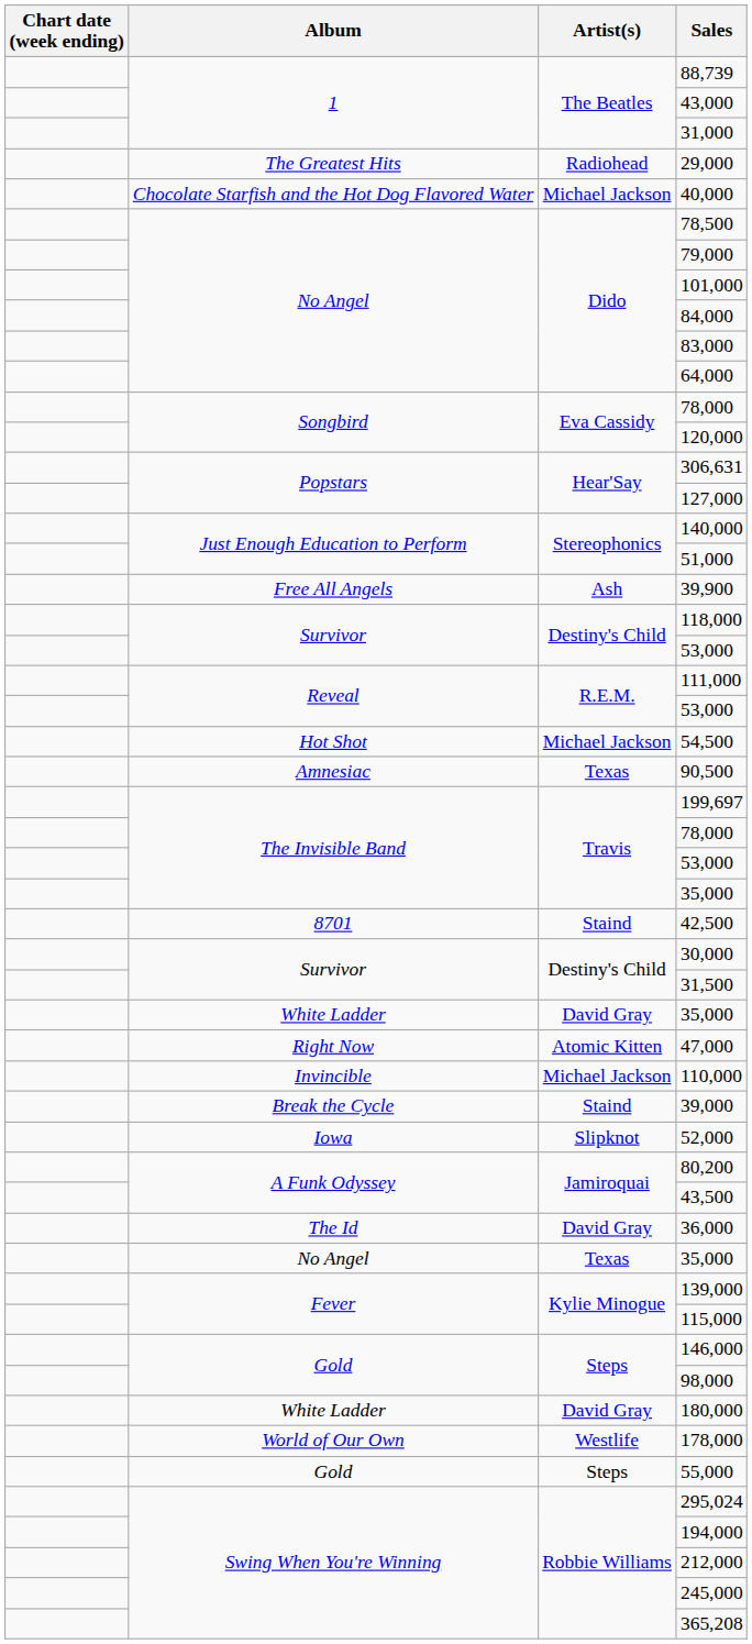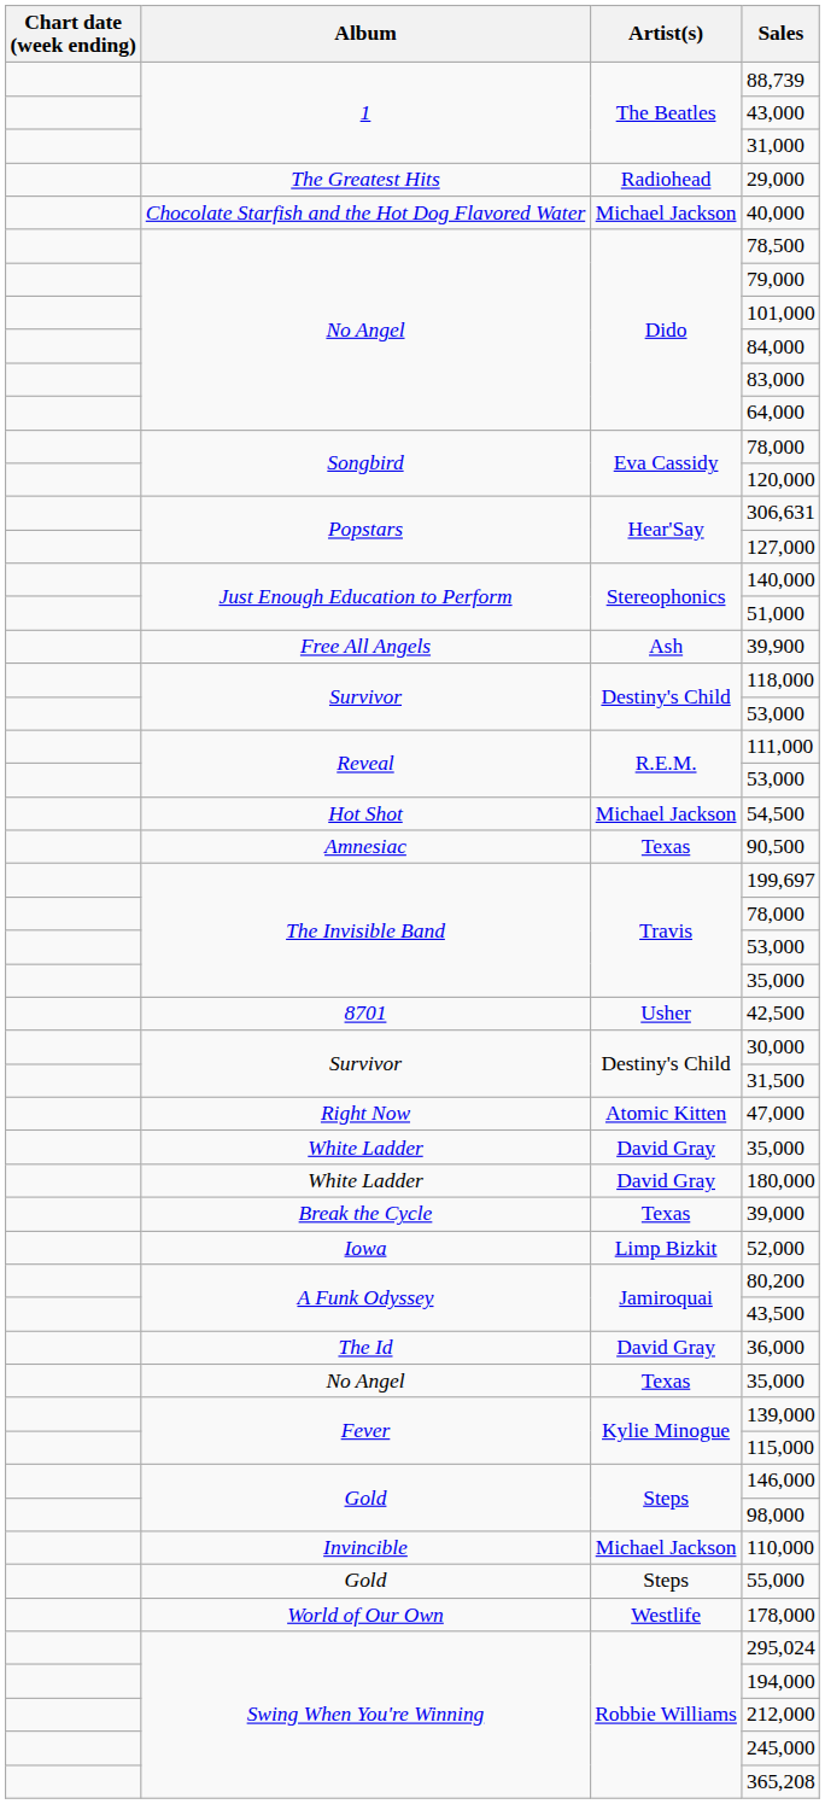 <table class="wikitable">
 <tr>
 <th style="text-align:center;">Chart date<br>(week ending)</th>
 <th style="text-align:center;">Album</th>
 <th style="text-align:center;">Artist(s)</th>
 <th style="text-align:center;">Sales</th>
 </tr>
 <tr>
 <td style="text-align:left;"></td>
 <td style="text-align:center;" rowspan="3"><em><a href='#'>1</a></em></td>
 <td style="text-align:center;" rowspan="3"><a href='#'>The Beatles</a></td>
 <td style="text-align:left;">88,739</td>
 </tr>
 <tr>
 <td style="text-align:left;"></td>
 <td style="text-align:left;">43,000</td>
 </tr>
 <tr>
 <td style="text-align:left;"></td>
 <td style="text-align:left;">31,000</td>
 </tr>
 <tr>
 <td style="text-align:left;"></td>
 <td style="text-align:center;"><em><a href='#'>The Greatest Hits</a></em></td>
 <td style="text-align:center;"><a href='#'>Radiohead</a></td>
 <td style="text-align:left;">29,000</td>
 </tr>
 <tr>
 <td style="text-align:left;"></td>
 <td style="text-align:center;"><em><a href='#'>Chocolate Starfish and the Hot Dog Flavored Water</a></em></td>
 <td style="text-align:center;"><a href='#'>Michael Jackson</a></td>
 <td style="text-align:left;">40,000</td>
 </tr>
 <tr>
 <td style="text-align:left;"></td>
 <td style="text-align:center;" rowspan="6"><em><a href='#'>No Angel</a></em></td>
 <td style="text-align:center;" rowspan="6"><a href='#'>Dido</a></td>
 <td style="text-align:left;">78,500</td>
 </tr>
 <tr>
 <td style="text-align:left;"></td>
 <td style="text-align:left;">79,000</td>
 </tr>
 <tr>
 <td style="text-align:left;"></td>
 <td style="text-align:left;">101,000</td>
 </tr>
 <tr>
 <td style="text-align:left;"></td>
 <td style="text-align:left;">84,000</td>
 </tr>
 <tr>
 <td style="text-align:left;"></td>
 <td style="text-align:left;">83,000</td>
 </tr>
 <tr>
 <td style="text-align:left;"></td>
 <td style="text-align:left;">64,000</td>
 </tr>
 <tr>
 <td style="text-align:left;"></td>
 <td style="text-align:center;" rowspan="2"><em><a href='#'>Songbird</a></em></td>
 <td style="text-align:center;" rowspan="2"><a href='#'>Eva Cassidy</a></td>
 <td style="text-align:left;">78,000</td>
 </tr>
 <tr>
 <td style="text-align:left;"></td>
 <td style="text-align:left;">120,000</td>
 </tr>
 <tr>
 <td style="text-align:left;"></td>
 <td style="text-align:center;" rowspan="2"><em><a href='#'>Popstars</a></em></td>
 <td style="text-align:center;" rowspan="2"><a href='#'>Hear'Say</a></td>
 <td style="text-align:left;">306,631</td>
 </tr>
 <tr>
 <td style="text-align:left;"></td>
 <td style="text-align:left;">127,000</td>
 </tr>
 <tr>
 <td style="text-align:left;"></td>
 <td style="text-align:center;" rowspan="2"><em><a href='#'>Just Enough Education to Perform</a></em></td>
 <td style="text-align:center;" rowspan="2"><a href='#'>Stereophonics</a></td>
 <td style="text-align:left;">140,000</td>
 </tr>
 <tr>
 <td style="text-align:left;"></td>
 <td style="text-align:left;">51,000</td>
 </tr>
 <tr>
 <td style="text-align:left;"></td>
 <td style="text-align:center;"><em><a href='#'>Free All Angels</a></em></td>
 <td style="text-align:center;"><a href='#'>Ash</a></td>
 <td style="text-align:left;">39,900</td>
 </tr>
 <tr>
 <td style="text-align:left;"></td>
 <td style="text-align:center;" rowspan="2"><em><a href='#'>Survivor</a></em></td>
 <td style="text-align:center;" rowspan="2"><a href='#'>Destiny's Child</a></td>
 <td style="text-align:left;">118,000</td>
 </tr>
 <tr>
 <td style="text-align:left;"></td>
 <td style="text-align:left;">53,000</td>
 </tr>
 <tr>
 <td style="text-align:left;"></td>
 <td style="text-align:center;" rowspan="2"><em><a href='#'>Reveal</a></em></td>
 <td style="text-align:center;" rowspan="2"><a href='#'>R.E.M.</a></td>
 <td style="text-align:left;">111,000</td>
 </tr>
 <tr>
 <td style="text-align:left;"></td>
 <td style="text-align:left;">53,000</td>
 </tr>
 <tr>
 <td style="text-align:left;"></td>
 <td style="text-align:center;"><em><a href='#'>Hot Shot</a></em></td>
 <td style="text-align:center;"><a href='#'>Michael Jackson</a></td>
 <td style="text-align:left;">54,500</td>
 </tr>
 <tr>
 <td style="text-align:left;"></td>
 <td style="text-align:center;"><em><a href='#'>Amnesiac</a></em></td>
 <td style="text-align:center;"><a href='#'>Texas</a></td>
 <td style="text-align:left;">90,500</td>
 </tr>
 <tr>
 <td style="text-align:left;"></td>
 <td style="text-align:center;" rowspan="4"><em><a href='#'>The Invisible Band</a></em></td>
 <td style="text-align:center;" rowspan="4"><a href='#'>Travis</a></td>
 <td style="text-align:left;">199,697</td>
 </tr>
 <tr>
 <td style="text-align:left;"></td>
 <td style="text-align:left;">78,000</td>
 </tr>
 <tr>
 <td style="text-align:left;"></td>
 <td style="text-align:left;">53,000</td>
 </tr>
 <tr>
 <td style="text-align:left;"></td>
 <td style="text-align:left;">35,000</td>
 </tr>
 <tr>
 <td style="text-align:left;"></td>
 <td style="text-align:center;"><em><a href='#'>8701</a></em></td>
-<td style="text-align:center;"><a href='#'>Staind</a></td>
+<td style="text-align:center;"><a href='#'>Usher</a></td>
 <td style="text-align:left;">42,500</td>
 </tr>
 <tr>
 <td style="text-align:left;"></td>
 <td style="text-align:center;" rowspan="2"><em>Survivor</em></td>
 <td style="text-align:center;" rowspan="2">Destiny's Child</td>
 <td style="text-align:left;">30,000</td>
 </tr>
 <tr>
 <td style="text-align:left;"></td>
 <td style="text-align:left;">31,500</td>
 </tr>
 <tr>
 <td style="text-align:left;"></td>
+<td style="text-align:center;"><em><a href='#'>Right Now</a></em></td>
+<td style="text-align:center;"><a href='#'>Atomic Kitten</a></td>
+<td style="text-align:left;">47,000</td>
+</tr>
+<tr>
+<td style="text-align:left;"></td>
 <td style="text-align:center;"><em><a href='#'>White Ladder</a></em></td>
 <td style="text-align:center;"><a href='#'>David Gray</a></td>
 <td style="text-align:left;">35,000</td>
 </tr>
 <tr>
 <td style="text-align:left;"></td>
-<td style="text-align:center;"><em><a href='#'>Right Now</a></em></td>
-<td style="text-align:center;"><a href='#'>Atomic Kitten</a></td>
-<td style="text-align:left;">47,000</td>
-</tr>
-<tr>
-<td style="text-align:left;"></td>
-<td style="text-align:center;"><em><a href='#'>Invincible</a></em></td>
-<td style="text-align:center;"><a href='#'>Michael Jackson</a></td>
-<td style="text-align:left;">110,000</td>
+<td style="text-align:center;"><em>White Ladder</em></td>
+<td style="text-align:center;"><a href='#'>David Gray</a></td>
+<td style="text-align:left;">180,000</td>
 </tr>
 <tr>
 <td style="text-align:left;"></td>
 <td style="text-align:center;"><em><a href='#'>Break the Cycle</a></em></td>
-<td style="text-align:center;"><a href='#'>Staind</a></td>
+<td style="text-align:center;"><a href='#'>Texas</a></td>
 <td style="text-align:left;">39,000</td>
 </tr>
 <tr>
 <td style="text-align:left;"></td>
 <td style="text-align:center;"><em><a href='#'>Iowa</a></em></td>
-<td style="text-align:center;"><a href='#'>Slipknot</a></td>
+<td style="text-align:center;"><a href='#'>Limp Bizkit</a></td>
 <td style="text-align:left;">52,000</td>
 </tr>
 <tr>
 <td style="text-align:left;"></td>
 <td style="text-align:center;" rowspan="2"><em><a href='#'>A Funk Odyssey</a></em></td>
 <td style="text-align:center;" rowspan="2"><a href='#'>Jamiroquai</a></td>
 <td style="text-align:left;">80,200</td>
 </tr>
 <tr>
 <td style="text-align:left;"></td>
 <td style="text-align:left;">43,500</td>
 </tr>
 <tr>
 <td style="text-align:left;"></td>
 <td style="text-align:center;"><em><a href='#'>The Id</a></em></td>
 <td style="text-align:center;"><a href='#'>David Gray</a></td>
 <td style="text-align:left;">36,000</td>
 </tr>
 <tr>
 <td style="text-align:left;"></td>
 <td style="text-align:center;"><em>No Angel</em></td>
 <td style="text-align:center;"><a href='#'>Texas</a></td>
 <td style="text-align:left;">35,000</td>
 </tr>
 <tr>
 <td style="text-align:left;"></td>
 <td style="text-align:center;" rowspan="2"><em><a href='#'>Fever</a></em></td>
 <td style="text-align:center;" rowspan="2"><a href='#'>Kylie Minogue</a></td>
 <td style="text-align:left;">139,000</td>
 </tr>
 <tr>
 <td style="text-align:left;"></td>
 <td style="text-align:left;">115,000</td>
 </tr>
 <tr>
 <td style="text-align:left;"></td>
 <td style="text-align:center;" rowspan="2"><em><a href='#'>Gold</a></em></td>
 <td style="text-align:center;" rowspan="2"><a href='#'>Steps</a></td>
 <td style="text-align:left;">146,000</td>
 </tr>
 <tr>
 <td style="text-align:left;"></td>
 <td style="text-align:left;">98,000</td>
 </tr>
 <tr>
 <td style="text-align:left;"></td>
-<td style="text-align:center;"><em>White Ladder</em></td>
-<td style="text-align:center;"><a href='#'>David Gray</a></td>
-<td style="text-align:left;">180,000</td>
+<td style="text-align:center;"><em><a href='#'>Invincible</a></em></td>
+<td style="text-align:center;"><a href='#'>Michael Jackson</a></td>
+<td style="text-align:left;">110,000</td>
+</tr>
+<tr>
+<td style="text-align:left;"></td>
+<td style="text-align:center;"><em>Gold</em></td>
+<td style="text-align:center;">Steps</td>
+<td style="text-align:left;">55,000</td>
 </tr>
 <tr>
 <td style="text-align:left;"></td>
 <td style="text-align:center;"><em><a href='#'>World of Our Own</a></em></td>
 <td style="text-align:center;"><a href='#'>Westlife</a></td>
 <td style="text-align:left;">178,000</td>
-</tr>
-<tr>
-<td style="text-align:left;"></td>
-<td style="text-align:center;"><em>Gold</em></td>
-<td style="text-align:center;">Steps</td>
-<td style="text-align:left;">55,000</td>
 </tr>
 <tr>
 <td style="text-align:left;"></td>
 <td style="text-align:center;" rowspan="5"><em><a href='#'>Swing When You're Winning</a></em></td>
 <td style="text-align:center;" rowspan="5"><a href='#'>Robbie Williams</a></td>
 <td style="text-align:left;">295,024</td>
 </tr>
 <tr>
 <td style="text-align:left;"></td>
 <td style="text-align:left;">194,000</td>
 </tr>
 <tr>
 <td style="text-align:left;"></td>
 <td style="text-align:left;">212,000</td>
 </tr>
 <tr>
 <td style="text-align:left;"></td>
 <td style="text-align:left;">245,000</td>
 </tr>
 <tr>
 <td style="text-align:left;"></td>
 <td style="text-align:left;">365,208</td>
 </tr>
 </table>
